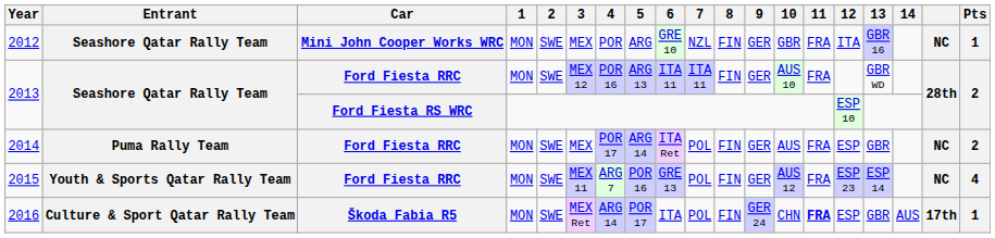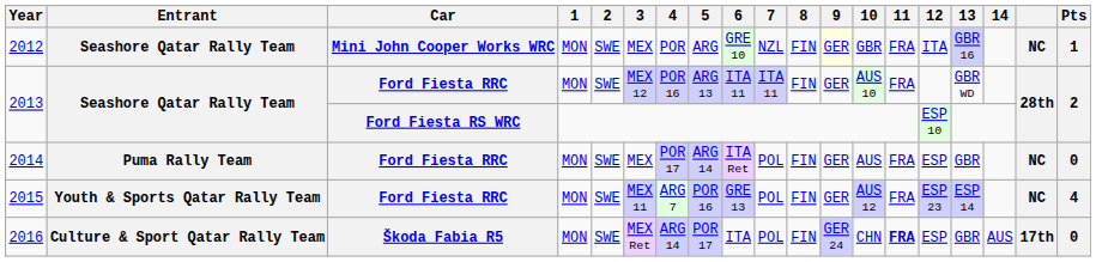 <table class="wikitable" border="1" style="text-align:center; font-size:85%;">
 <tr>
 <th>Year</th>
 <th>Entrant</th>
 <th>Car</th>
 <th>1</th>
 <th>2</th>
 <th>3</th>
 <th>4</th>
 <th>5</th>
 <th>6</th>
 <th>7</th>
 <th>8</th>
 <th>9</th>
 <th>10</th>
 <th>11</th>
 <th>12</th>
 <th>13</th>
 <th>14</th>
 <th></th>
 <th>Pts</th>
 </tr>
 <tr>
 <td><a href='#'>2012</a></td>
 <th nowrap>Seashore Qatar Rally Team</th>
 <th nowrap><a href='#'>Mini John Cooper Works WRC</a></th>
 <td><a href='#'>MON</a></td>
 <td><a href='#'>SWE</a></td>
 <td><a href='#'>MEX</a></td>
 <td><a href='#'>POR</a></td>
 <td><a href='#'>ARG</a></td>
 <td style="background:#DFFFDF;"><a href='#'>GRE</a><br><small>10</small></td>
 <td><a href='#'>NZL</a></td>
 <td><a href='#'>FIN</a></td>
-<td><a href='#'>GER</a></td>
+<td style="background: lightyellow;"><a href='#'>GER</a></td>
 <td><a href='#'>GBR</a></td>
 <td><a href='#'>FRA</a></td>
 <td><a href='#'>ITA</a></td>
 <td style="background:#CFCFFF;"><a href='#'>GBR</a><br><small>16</small></td>
 <td></td>
 <th>NC</th>
 <th>1</th>
 </tr>
 <tr>
 <td rowspan=2><a href='#'>2013</a></td>
 <th rowspan=2 nowrap>Seashore Qatar Rally Team</th>
 <th nowrap><a href='#'>Ford Fiesta RRC</a></th>
 <td><a href='#'>MON</a></td>
 <td><a href='#'>SWE</a></td>
 <td style="background:#CFCFFF;"><a href='#'>MEX</a><br><small>12</small></td>
 <td style="background:#CFCFFF;"><a href='#'>POR</a><br><small>16</small></td>
 <td style="background:#CFCFFF;"><a href='#'>ARG</a><br><small>13</small></td>
 <td style="background:#CFCFFF;"><a href='#'>ITA</a><br><small>11</small></td>
 <td style="background:#CFCFFF;"><a href='#'>ITA</a><br><small>11</small></td>
 <td><a href='#'>FIN</a></td>
 <td><a href='#'>GER</a></td>
 <td style="background:#DFFFDF;"><a href='#'>AUS</a><br><small>10</small></td>
 <td><a href='#'>FRA</a></td>
 <td></td>
 <td><a href='#'>GBR</a><br><small>WD</small></td>
 <td></td>
 <th rowspan=2>28th</th>
 <th rowspan=2>2</th>
 </tr>
 <tr>
 <th nowrap><a href='#'>Ford Fiesta RS WRC</a></th>
 <td colspan=11></td>
 <td style="background:#DFFFDF;"><a href='#'>ESP</a><br><small>10</small></td>
 <td colspan=2></td>
 </tr>
 <tr>
 <td><a href='#'>2014</a></td>
 <th nowrap>Puma Rally Team</th>
 <th nowrap><a href='#'>Ford Fiesta RRC</a></th>
 <td><a href='#'>MON</a></td>
 <td><a href='#'>SWE</a></td>
 <td><a href='#'>MEX</a></td>
 <td style="background:#CFCFFF;"><a href='#'>POR</a><br><small>17</small></td>
 <td style="background:#CFCFFF;"><a href='#'>ARG</a><br><small>14</small></td>
 <td style="background:#EFCFFF;"><a href='#'>ITA</a><br><small>Ret</small></td>
 <td><a href='#'>POL</a></td>
 <td><a href='#'>FIN</a></td>
 <td><a href='#'>GER</a></td>
 <td><a href='#'>AUS</a></td>
 <td><a href='#'>FRA</a></td>
 <td><a href='#'>ESP</a></td>
 <td><a href='#'>GBR</a></td>
 <td></td>
 <th>NC</th>
-<th>2</th>
+<th>0</th>
 </tr>
 <tr>
 <td><a href='#'>2015</a></td>
 <th nowrap>Youth & Sports Qatar Rally Team</th>
 <th nowrap><a href='#'>Ford Fiesta RRC</a></th>
 <td><a href='#'>MON</a></td>
 <td><a href='#'>SWE</a></td>
 <td style="background:#CFCFFF;"><a href='#'>MEX</a><br><small>11</small></td>
 <td style="background:#DFFFDF;"><a href='#'>ARG</a><br><small>7</small></td>
 <td style="background:#CFCFFF;"><a href='#'>POR</a><br><small>16</small></td>
 <td style="background:#CFCFFF;"><a href='#'>GRE</a><br><small>13</small></td>
 <td><a href='#'>POL</a></td>
 <td><a href='#'>FIN</a></td>
 <td><a href='#'>GER</a></td>
 <td style="background:#CFCFFF;"><a href='#'>AUS</a><br><small>12</small></td>
 <td><a href='#'>FRA</a></td>
 <td style="background:#CFCFFF;"><a href='#'>ESP</a><br><small>23</small></td>
 <td style="background:#CFCFFF;"><a href='#'>ESP</a><br><small>14</small></td>
 <td></td>
 <th>NC</th>
 <th>4</th>
 </tr>
 <tr>
 <td><a href='#'>2016</a></td>
 <th nowrap>Culture & Sport Qatar Rally Team</th>
 <th nowrap><a href='#'>Škoda Fabia R5</a></th>
 <td><a href='#'>MON</a></td>
 <td><a href='#'>SWE</a></td>
 <td style="background:#EFCFFF;"><a href='#'>MEX</a><br><small>Ret</small></td>
 <td style="background:#CFCFFF;"><a href='#'>ARG</a><br><small>14</small></td>
 <td style="background:#CFCFFF;"><a href='#'>POR</a><br><small>17</small></td>
 <td><a href='#'>ITA</a></td>
 <td><a href='#'>POL</a></td>
 <td><a href='#'>FIN</a></td>
 <td style="background:#CFCFFF;"><a href='#'>GER</a><br><small>24</small></td>
 <td><a href='#'>CHN</a></td>
 <td><strong><a href='#'>FRA</a></strong></td>
 <td><a href='#'>ESP</a></td>
 <td><a href='#'>GBR</a></td>
 <td><a href='#'>AUS</a></td>
 <th>17th</th>
-<th>1</th>
+<th>0</th>
 </tr>
 </table>
